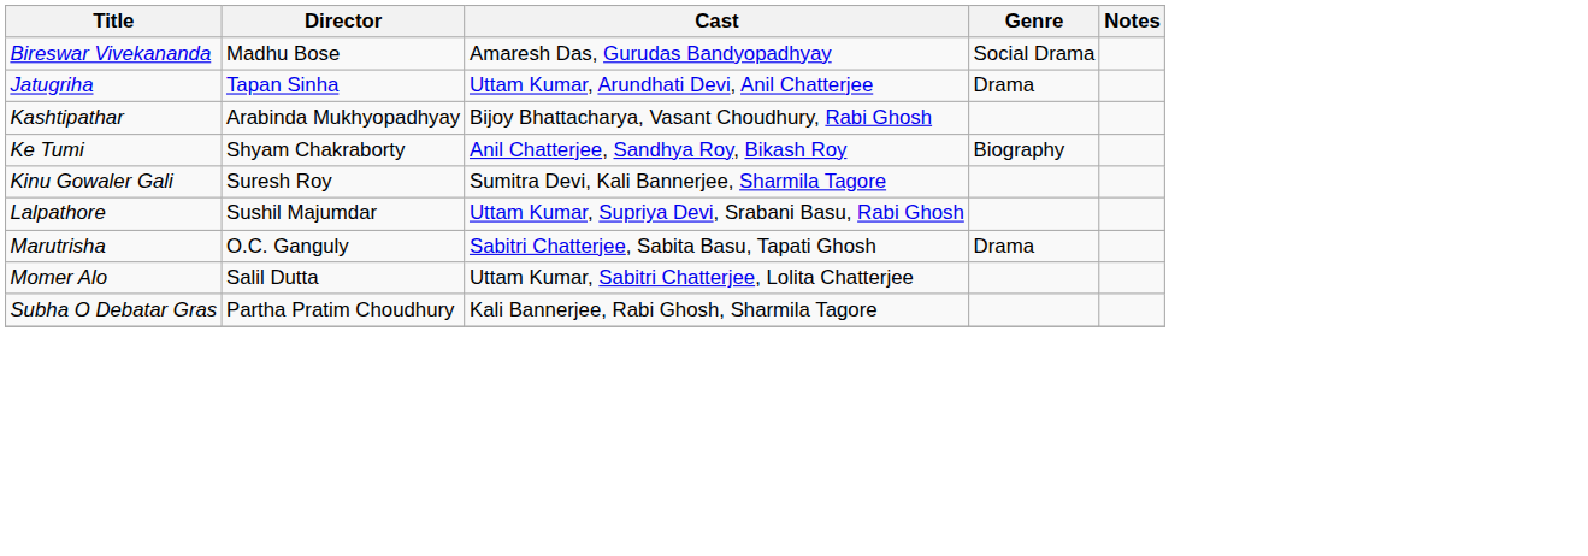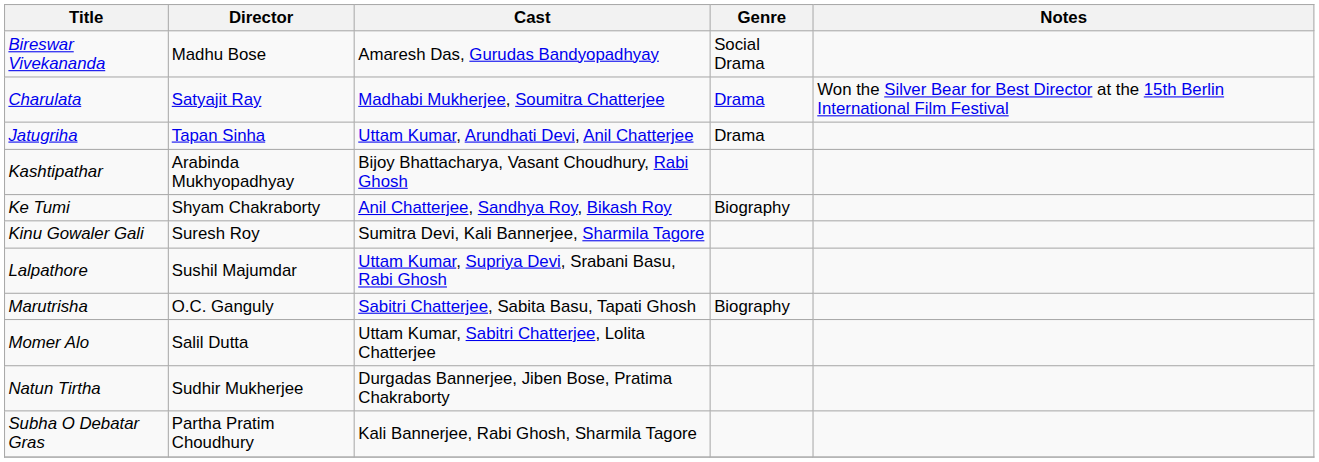 <table class="wikitable sortable" border="0">
 <tr>
 <th>Title</th>
 <th>Director</th>
 <th>Cast</th>
 <th>Genre</th>
 <th>Notes</th>
 </tr>
 <tr>
 <td><em><a href='#'>Bireswar Vivekananda</a></em></td>
 <td>Madhu Bose</td>
 <td>Amaresh Das, <a href='#'>Gurudas Bandyopadhyay</a></td>
 <td>Social Drama</td>
 <td></td>
+</tr>
+<tr>
+<td><em><a href='#'>Charulata</a></em></td>
+<td><a href='#'>Satyajit Ray</a></td>
+<td><a href='#'>Madhabi Mukherjee</a>, <a href='#'>Soumitra Chatterjee</a></td>
+<td><a href='#'>Drama</a></td>
+<td>Won the <a href='#'>Silver Bear for Best Director</a> at the <a href='#'>15th Berlin International Film Festival</a></td>
 </tr>
 <tr>
 <td><em><a href='#'>Jatugriha</a></em></td>
 <td><a href='#'>Tapan Sinha</a></td>
 <td><a href='#'>Uttam Kumar</a>, <a href='#'>Arundhati Devi</a>, <a href='#'>Anil Chatterjee</a></td>
 <td>Drama</td>
 <td></td>
 </tr>
 <tr>
 <td><em>Kashtipathar</em></td>
 <td>Arabinda Mukhyopadhyay</td>
 <td>Bijoy Bhattacharya, Vasant Choudhury, <a href='#'>Rabi Ghosh</a></td>
 <td></td>
 <td></td>
 </tr>
 <tr>
 <td><em>Ke Tumi</em></td>
 <td>Shyam Chakraborty</td>
 <td><a href='#'>Anil Chatterjee</a>, <a href='#'>Sandhya Roy</a>, <a href='#'>Bikash Roy</a></td>
 <td>Biography</td>
 <td></td>
 </tr>
 <tr>
 <td><em>Kinu Gowaler Gali</em></td>
 <td>Suresh Roy</td>
 <td>Sumitra Devi, Kali Bannerjee, <a href='#'>Sharmila Tagore</a></td>
 <td></td>
 <td></td>
 </tr>
 <tr>
 <td><em>Lalpathore</em></td>
 <td>Sushil Majumdar</td>
 <td><a href='#'>Uttam Kumar</a>, <a href='#'>Supriya Devi</a>, Srabani Basu, <a href='#'>Rabi Ghosh</a></td>
 <td></td>
 <td></td>
 </tr>
 <tr>
 <td><em>Marutrisha</em></td>
 <td>O.C. Ganguly</td>
 <td><a href='#'>Sabitri Chatterjee</a>, Sabita Basu, Tapati Ghosh</td>
-<td>Drama</td>
+<td>Biography</td>
 <td></td>
 </tr>
 <tr>
 <td><em>Momer Alo</em></td>
 <td>Salil Dutta</td>
 <td>Uttam Kumar, <a href='#'>Sabitri Chatterjee</a>, Lolita Chatterjee</td>
+<td></td>
+<td></td>
+</tr>
+<tr>
+<td><em>Natun Tirtha</em></td>
+<td>Sudhir Mukherjee</td>
+<td>Durgadas Bannerjee, Jiben Bose, Pratima Chakraborty</td>
 <td></td>
 <td></td>
 </tr>
 <tr>
 <td><em>Subha O Debatar Gras</em></td>
 <td>Partha Pratim Choudhury</td>
 <td>Kali Bannerjee, Rabi Ghosh, Sharmila Tagore</td>
 <td></td>
 <td></td>
 </tr>
 <tr>
 </tr>
 </table>
